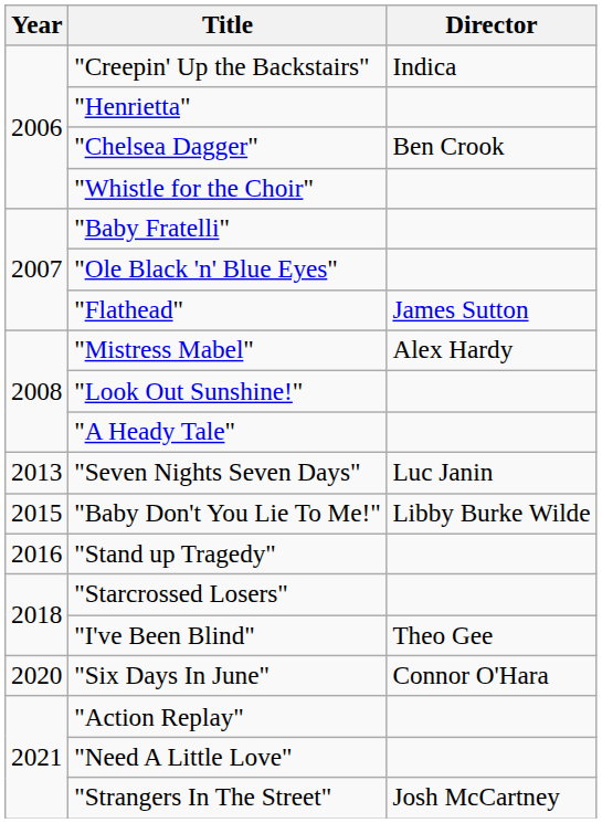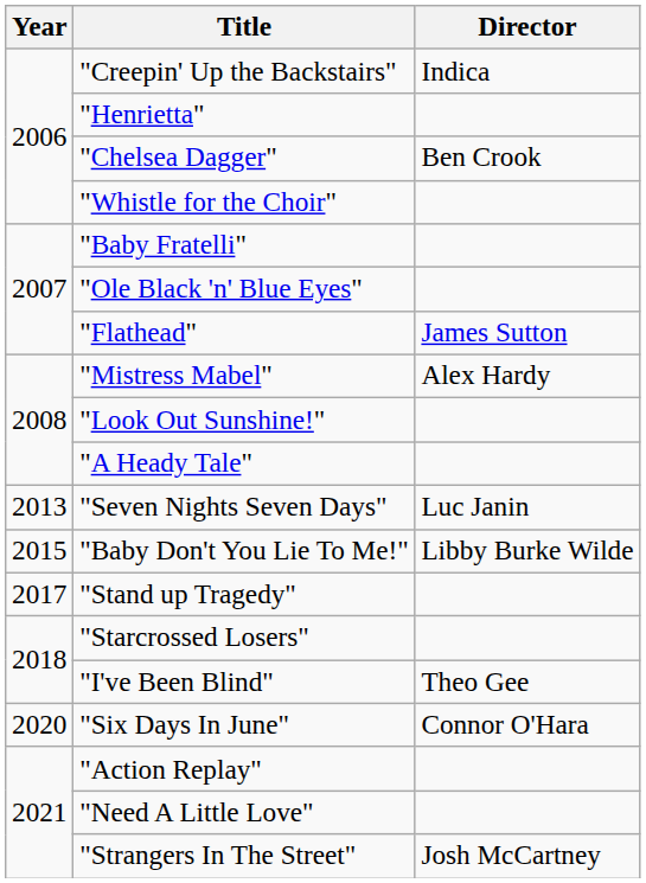 <table class="wikitable">
 <tr>
 <th scope="col">Year</th>
 <th scope="col">Title</th>
 <th scope="col">Director</th>
 </tr>
 <tr>
 <td rowspan="4">2006</td>
 <td>"Creepin' Up the Backstairs"</td>
 <td>Indica</td>
 </tr>
 <tr>
 <td>"<a href='#'>Henrietta</a>"</td>
 <td></td>
 </tr>
 <tr>
 <td>"<a href='#'>Chelsea Dagger</a>"</td>
 <td>Ben Crook</td>
 </tr>
 <tr>
 <td>"<a href='#'>Whistle for the Choir</a>"</td>
 <td></td>
 </tr>
 <tr>
 <td rowspan="3">2007</td>
 <td>"<a href='#'>Baby Fratelli</a>"</td>
 <td></td>
 </tr>
 <tr>
 <td>"<a href='#'>Ole Black 'n' Blue Eyes</a>"</td>
 <td></td>
 </tr>
 <tr>
 <td>"<a href='#'>Flathead</a>"</td>
 <td><a href='#'>James Sutton</a></td>
 </tr>
 <tr>
 <td rowspan="3">2008</td>
 <td>"<a href='#'>Mistress Mabel</a>"</td>
 <td>Alex Hardy</td>
 </tr>
 <tr>
 <td>"<a href='#'>Look Out Sunshine!</a>"</td>
 <td></td>
 </tr>
 <tr>
 <td>"<a href='#'>A Heady Tale</a>"</td>
 <td></td>
 </tr>
 <tr>
 <td>2013</td>
 <td>"Seven Nights Seven Days"</td>
 <td>Luc Janin</td>
 </tr>
 <tr>
 <td>2015</td>
 <td>"Baby Don't You Lie To Me!"</td>
 <td>Libby Burke Wilde</td>
 </tr>
 <tr>
-<td>2016</td>
+<td>2017</td>
 <td>"Stand up Tragedy"</td>
 <td></td>
 </tr>
 <tr>
 <td rowspan="2">2018</td>
 <td>"Starcrossed Losers"</td>
 <td></td>
 </tr>
 <tr>
 <td>"I've Been Blind"</td>
 <td>Theo Gee</td>
 </tr>
 <tr>
 <td>2020</td>
 <td>"Six Days In June"</td>
 <td>Connor O'Hara</td>
 </tr>
 <tr>
 <td rowspan="3">2021</td>
 <td>"Action Replay"</td>
 <td></td>
 </tr>
 <tr>
 <td>"Need A Little Love"</td>
 <td></td>
 </tr>
 <tr>
 <td>"Strangers In The Street"</td>
 <td>Josh McCartney</td>
 </tr>
 </table>
